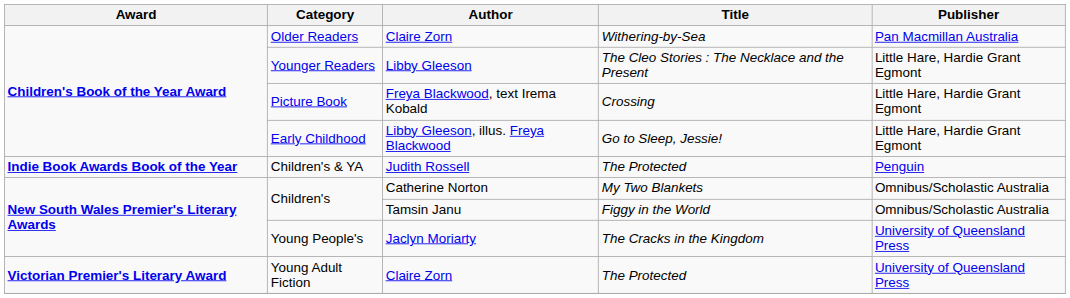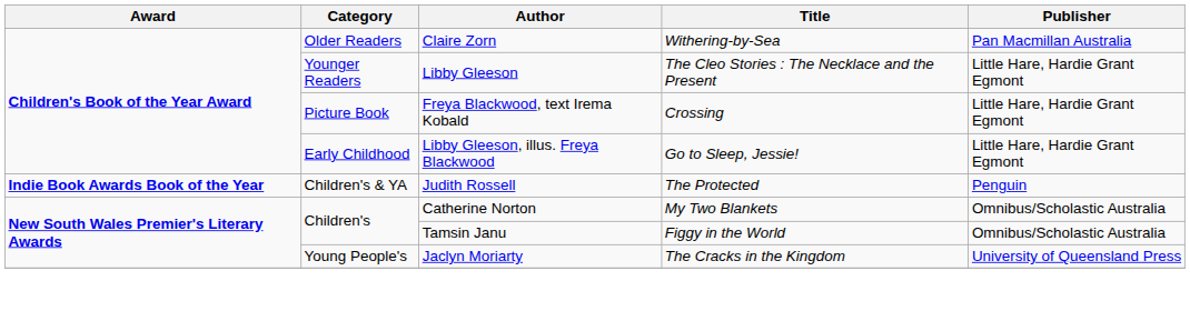 <table class="wikitable" width=100%>
 <tr>
 <th>Award</th>
 <th>Category</th>
 <th>Author</th>
 <th>Title</th>
 <th>Publisher</th>
 </tr>
 <tr>
 <td rowspan=4><strong><a href='#'>Children's Book of the Year Award</a></strong></td>
 <td><a href='#'>Older Readers</a></td>
 <td><a href='#'>Claire Zorn</a></td>
 <td><em>Withering-by-Sea</em></td>
 <td><a href='#'>Pan Macmillan Australia</a></td>
 </tr>
 <tr>
 <td><a href='#'>Younger Readers</a></td>
 <td><a href='#'>Libby Gleeson</a></td>
 <td><em>The Cleo Stories : The Necklace and the Present</em></td>
 <td>Little Hare, Hardie Grant Egmont</td>
 </tr>
 <tr>
 <td><a href='#'>Picture Book</a></td>
 <td><a href='#'>Freya Blackwood</a>, text Irema Kobald</td>
 <td><em>Crossing</em></td>
 <td>Little Hare, Hardie Grant Egmont</td>
 </tr>
 <tr>
 <td><a href='#'>Early Childhood</a></td>
 <td><a href='#'>Libby Gleeson</a>, illus. <a href='#'>Freya Blackwood</a></td>
 <td><em>Go to Sleep, Jessie!</em></td>
 <td>Little Hare, Hardie Grant Egmont</td>
 </tr>
 <tr>
 <td><strong><a href='#'>Indie Book Awards Book of the Year</a></strong></td>
 <td>Children's & YA</td>
 <td><a href='#'>Judith Rossell</a></td>
 <td><em>The Protected</em></td>
 <td><a href='#'>Penguin</a></td>
 </tr>
 <tr>
 <td rowspan=3><strong><a href='#'>New South Wales Premier's Literary Awards</a></strong></td>
 <td rowspan=2>Children's</td>
 <td>Catherine Norton</td>
 <td><em>My Two Blankets</em></td>
 <td>Omnibus/Scholastic Australia</td>
 </tr>
 <tr>
 <td>Tamsin Janu</td>
 <td><em>Figgy in the World</em></td>
 <td>Omnibus/Scholastic Australia</td>
 </tr>
 <tr>
 <td>Young People's</td>
 <td><a href='#'>Jaclyn Moriarty</a></td>
 <td><em>The Cracks in the Kingdom</em></td>
 <td><a href='#'>University of Queensland Press</a></td>
 </tr>
 <tr>
-<td><strong><a href='#'>Victorian Premier's Literary Award</a></strong></td>
-<td>Young Adult Fiction</td>
-<td><a href='#'>Claire Zorn</a></td>
-<td><em>The Protected</em></td>
-<td><a href='#'>University of Queensland Press</a></td>
-</tr>
-<tr>
 </tr>
 </table>
